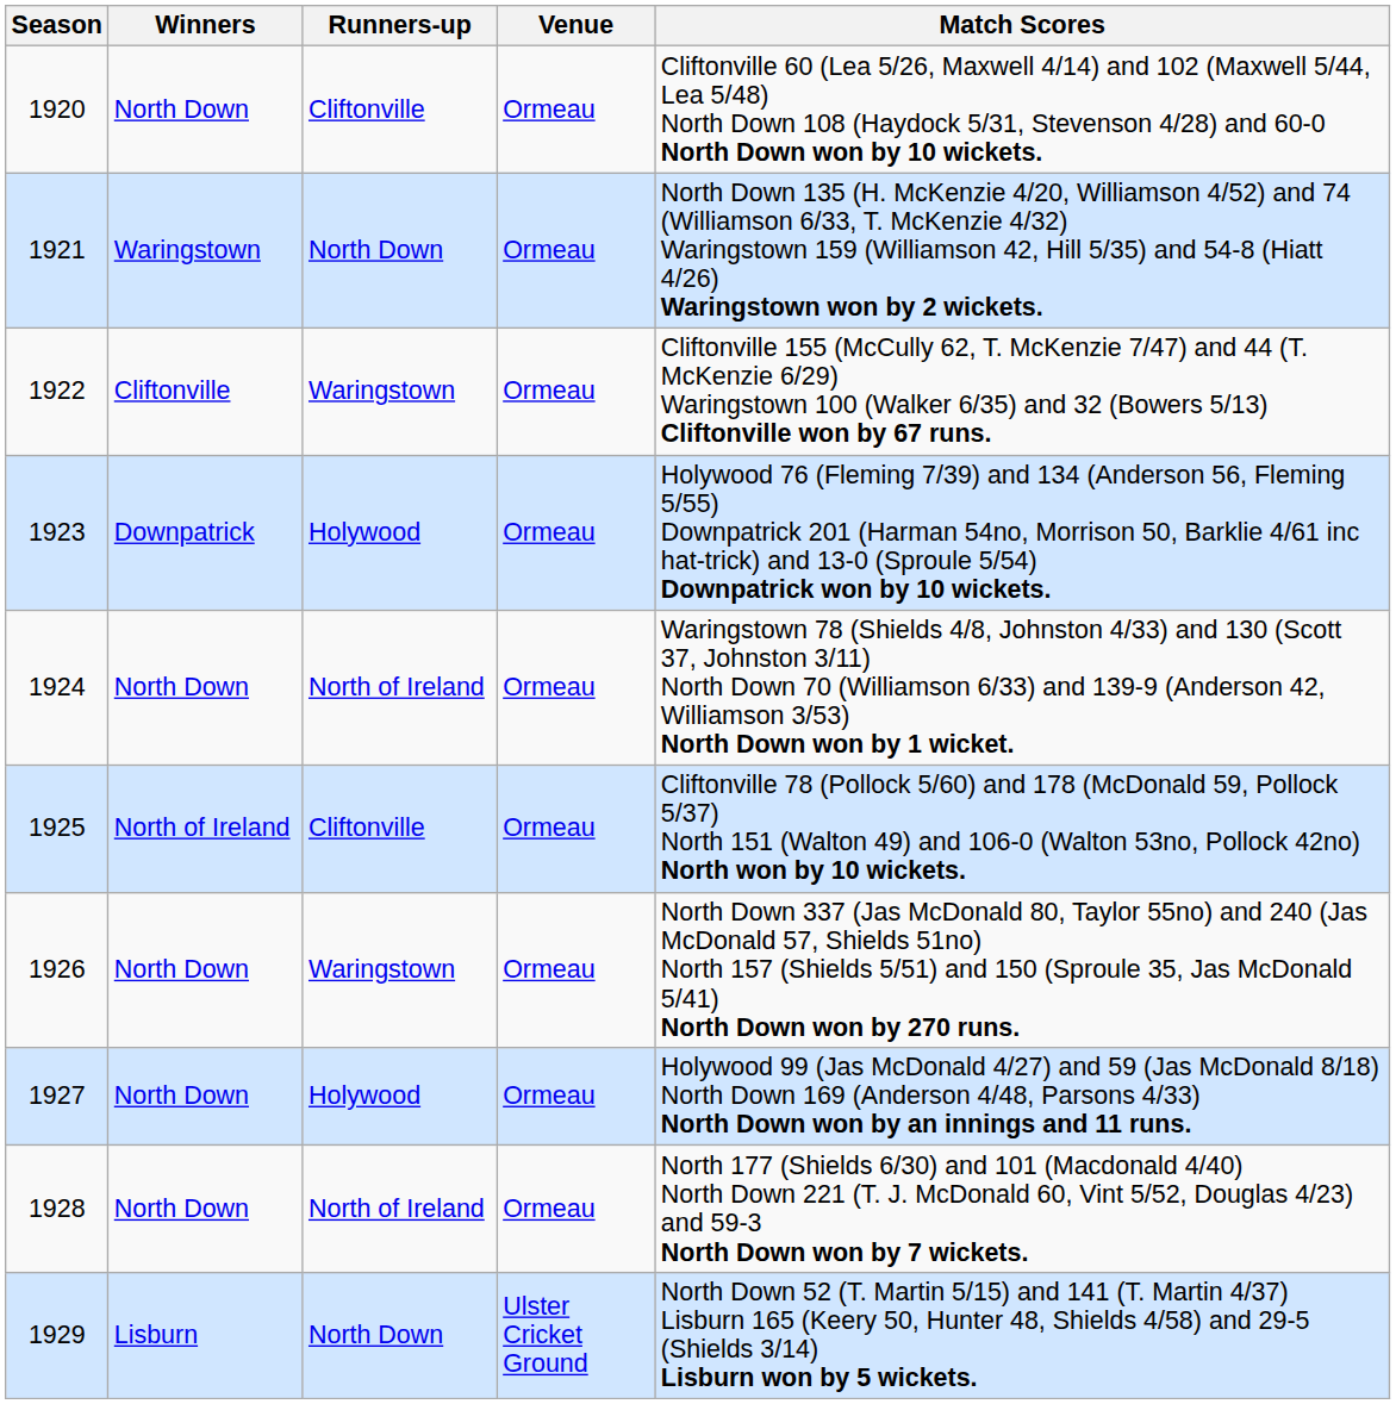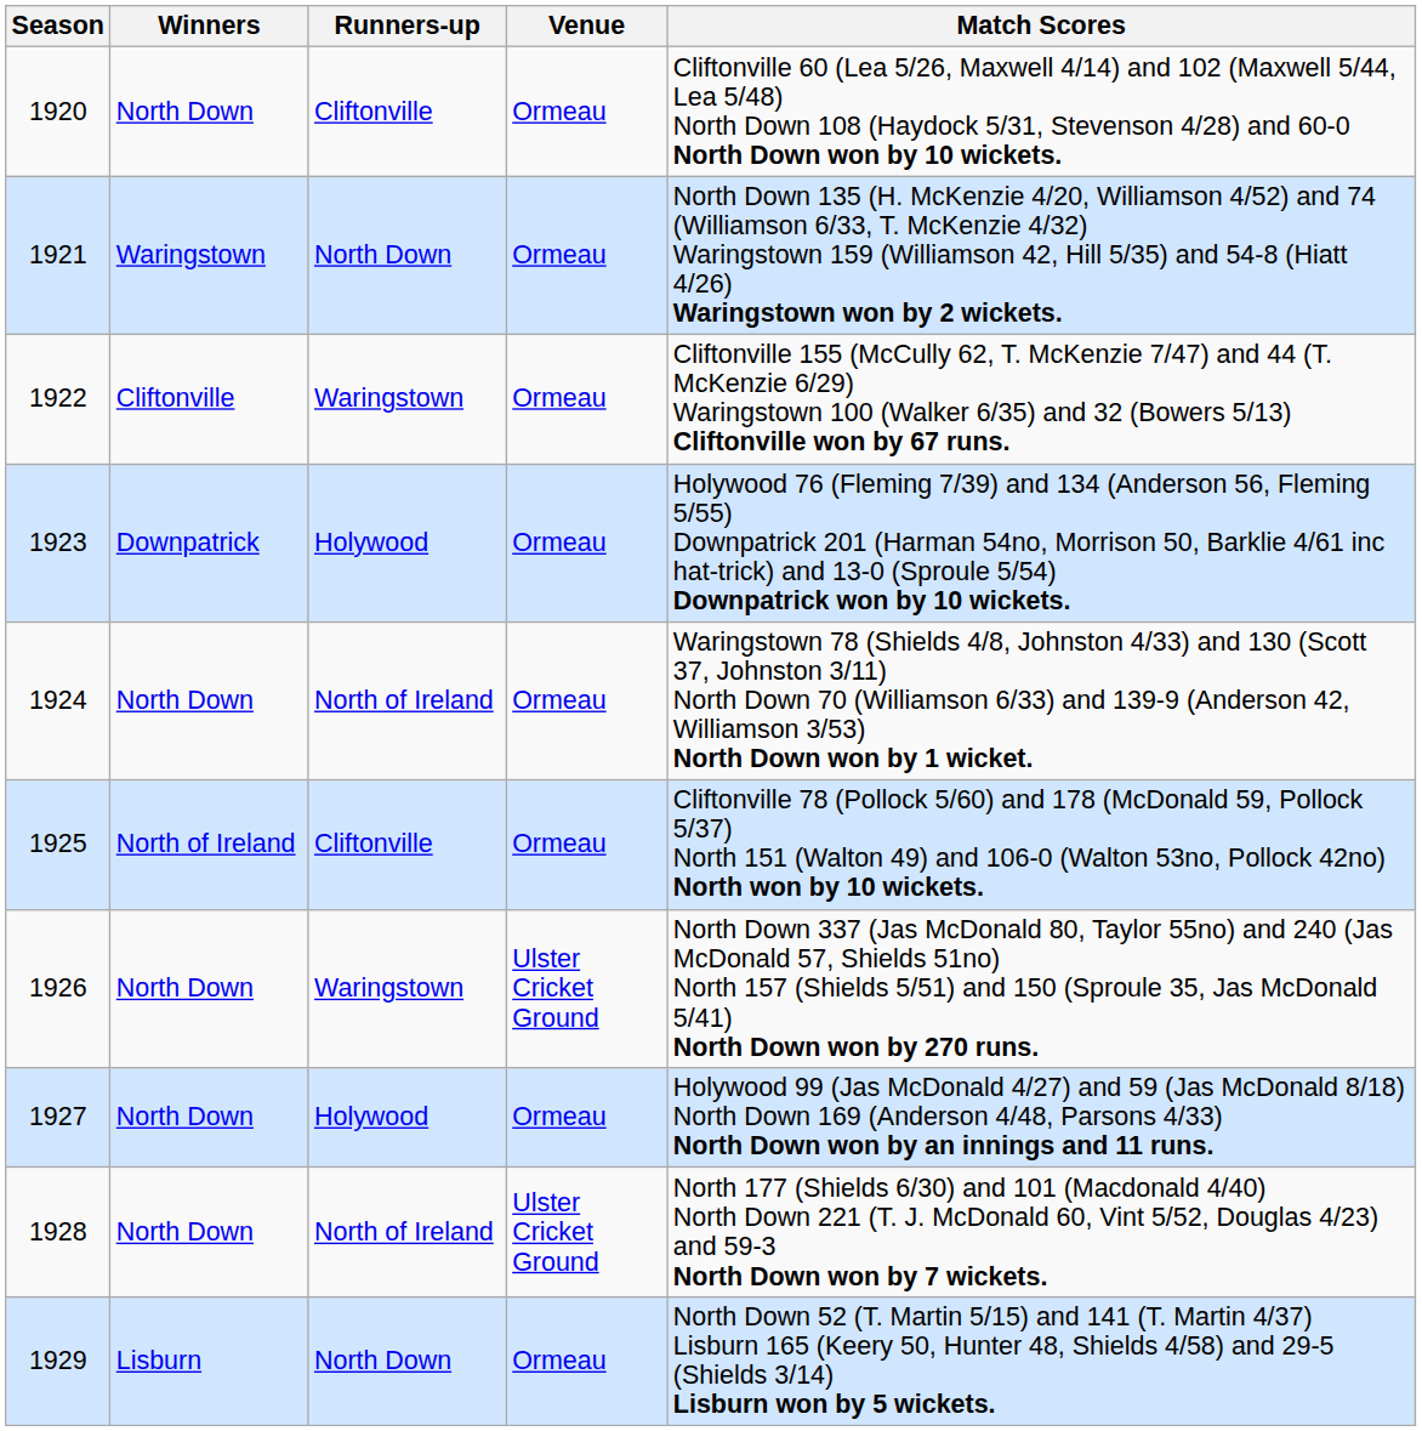 <table class="wikitable">
 <tr>
 <th>Season</th>
 <th width="120">Winners</th>
 <th width="120">Runners-up</th>
 <th width="100">Venue</th>
 <th width="540">Match Scores</th>
 </tr>
 <tr>
 <td align="center">1920</td>
 <td><a href='#'>North Down</a></td>
 <td><a href='#'>Cliftonville</a></td>
 <td><a href='#'>Ormeau</a></td>
 <td>Cliftonville 60 (Lea 5/26, Maxwell 4/14) and 102 (Maxwell 5/44, Lea 5/48)<br>North Down 108 (Haydock 5/31, Stevenson 4/28) and 60-0<br><strong>North Down won by 10 wickets.</strong></td>
 </tr>
 <tr style="background: #D0E6FF;">
 <td align="center">1921</td>
 <td><a href='#'>Waringstown</a></td>
 <td><a href='#'>North Down</a></td>
 <td><a href='#'>Ormeau</a></td>
 <td>North Down 135 (H. McKenzie 4/20, Williamson 4/52) and 74 (Williamson 6/33, T. McKenzie 4/32)<br>Waringstown 159 (Williamson 42, Hill 5/35) and 54-8 (Hiatt 4/26)<br><strong>Waringstown won by 2 wickets.</strong></td>
 </tr>
 <tr>
 <td align="center">1922</td>
 <td><a href='#'>Cliftonville</a></td>
 <td><a href='#'>Waringstown</a></td>
 <td><a href='#'>Ormeau</a></td>
 <td>Cliftonville 155 (McCully 62, T. McKenzie 7/47) and 44 (T. McKenzie 6/29)<br>Waringstown 100 (Walker 6/35) and 32 (Bowers 5/13)<br><strong>Cliftonville won by 67 runs.</strong></td>
 </tr>
 <tr style="background: #D0E6FF;">
 <td align="center">1923</td>
 <td><a href='#'>Downpatrick</a></td>
 <td><a href='#'>Holywood</a></td>
 <td><a href='#'>Ormeau</a></td>
 <td>Holywood 76 (Fleming 7/39) and 134 (Anderson 56, Fleming 5/55)<br>Downpatrick 201 (Harman 54no, Morrison 50, Barklie 4/61 inc hat-trick) and 13-0 (Sproule 5/54)<br><strong>Downpatrick won by 10 wickets.</strong></td>
 </tr>
 <tr>
 <td align="center">1924</td>
 <td><a href='#'>North Down</a></td>
 <td><a href='#'>North of Ireland</a></td>
 <td><a href='#'>Ormeau</a></td>
 <td>Waringstown 78 (Shields 4/8, Johnston 4/33) and 130 (Scott 37, Johnston 3/11)<br>North Down 70 (Williamson 6/33) and 139-9 (Anderson 42, Williamson 3/53)<br><strong>North Down won by 1 wicket.</strong></td>
 </tr>
 <tr style="background: #D0E6FF;">
 <td align="center">1925</td>
 <td><a href='#'>North of Ireland</a></td>
 <td><a href='#'>Cliftonville</a></td>
 <td><a href='#'>Ormeau</a></td>
 <td>Cliftonville 78 (Pollock 5/60) and 178 (McDonald 59, Pollock 5/37)<br>North 151 (Walton 49) and 106-0 (Walton 53no, Pollock 42no)<br><strong>North won by 10 wickets.</strong></td>
 </tr>
 <tr>
 <td align="center">1926</td>
 <td><a href='#'>North Down</a></td>
 <td><a href='#'>Waringstown</a></td>
-<td><a href='#'>Ormeau</a></td>
+<td><a href='#'>Ulster Cricket Ground</a></td>
 <td>North Down 337 (Jas McDonald 80, Taylor 55no) and 240 (Jas McDonald 57, Shields 51no)<br>North 157 (Shields 5/51) and 150 (Sproule 35, Jas McDonald 5/41)<br><strong>North Down won by 270 runs.</strong></td>
 </tr>
 <tr style="background: #D0E6FF;">
 <td align="center">1927</td>
 <td><a href='#'>North Down</a></td>
 <td><a href='#'>Holywood</a></td>
 <td><a href='#'>Ormeau</a></td>
 <td>Holywood 99 (Jas McDonald 4/27) and 59 (Jas McDonald 8/18)<br>North Down 169 (Anderson 4/48, Parsons 4/33)<br><strong>North Down won by an innings and 11 runs.</strong></td>
 </tr>
 <tr>
 <td align="center">1928</td>
 <td><a href='#'>North Down</a></td>
 <td><a href='#'>North of Ireland</a></td>
-<td><a href='#'>Ormeau</a></td>
+<td><a href='#'>Ulster Cricket Ground</a></td>
 <td>North 177 (Shields 6/30) and 101 (Macdonald 4/40)<br>North Down 221 (T. J. McDonald 60, Vint 5/52, Douglas 4/23) and 59-3<br><strong>North Down won by 7 wickets.</strong></td>
 </tr>
 <tr style="background: #D0E6FF;">
 <td align="center">1929</td>
 <td><a href='#'>Lisburn</a></td>
 <td><a href='#'>North Down</a></td>
-<td><a href='#'>Ulster Cricket Ground</a></td>
+<td><a href='#'>Ormeau</a></td>
 <td>North Down 52 (T. Martin 5/15) and 141 (T. Martin 4/37)<br>Lisburn 165 (Keery 50, Hunter 48, Shields 4/58) and 29-5 (Shields 3/14)<br><strong>Lisburn won by 5 wickets.</strong></td>
 </tr>
 </table>
